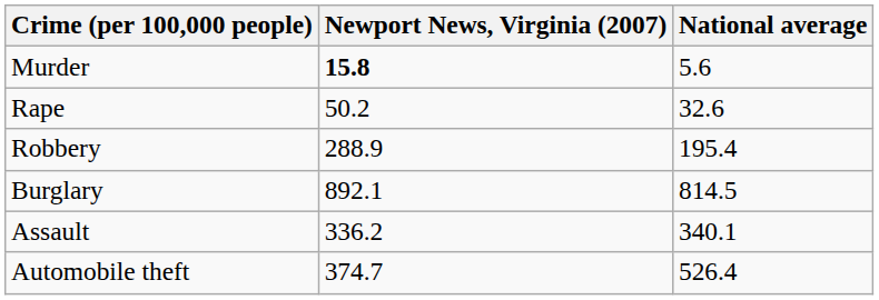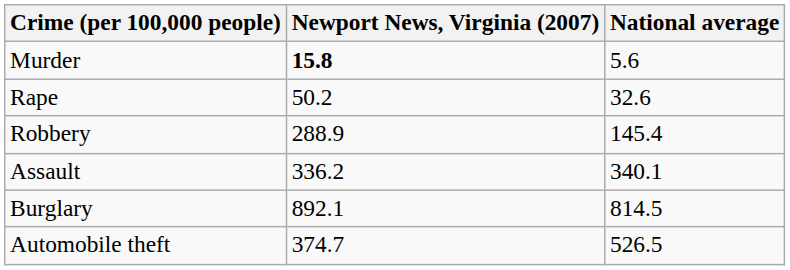 <table class="wikitable">
 <tr>
 <th>Crime (per 100,000 people)</th>
 <th>Newport News, Virginia (2007)</th>
 <th>National average</th>
 </tr>
 <tr>
 <td>Murder</td>
 <td><strong>15.8</strong></td>
 <td>5.6</td>
 </tr>
 <tr>
 <td>Rape</td>
 <td>50.2</td>
 <td>32.6</td>
 </tr>
 <tr>
 <td>Robbery</td>
 <td>288.9</td>
-<td>195.4</td>
+<td>145.4</td>
+</tr>
+<tr>
+<td>Assault</td>
+<td>336.2</td>
+<td>340.1</td>
 </tr>
 <tr>
 <td>Burglary</td>
 <td>892.1</td>
 <td>814.5</td>
 </tr>
 <tr>
-<td>Assault</td>
-<td>336.2</td>
-<td>340.1</td>
-</tr>
-<tr>
 <td>Automobile theft</td>
 <td>374.7</td>
-<td>526.4</td>
+<td>526.5</td>
 </tr>
 </table>
